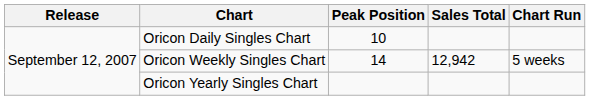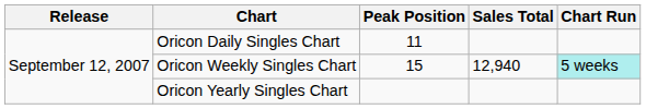 <table class="wikitable">
 <tr>
 <th>Release</th>
 <th>Chart</th>
 <th>Peak Position</th>
 <th>Sales Total</th>
 <th>Chart Run</th>
 </tr>
 <tr>
 <td rowspan="3">September 12, 2007</td>
 <td>Oricon Daily Singles Chart</td>
-<td align="center">10</td>
+<td align="center">11</td>
 <td></td>
 <td></td>
 </tr>
 <tr>
 <td>Oricon Weekly Singles Chart</td>
-<td align="center">14</td>
-<td>12,942</td>
-<td>5 weeks</td>
+<td align="center">15</td>
+<td>12,940</td>
+<td style="background: paleturquoise;">5 weeks</td>
 </tr>
 <tr>
 <td>Oricon Yearly Singles Chart</td>
 <td align="center"></td>
 <td></td>
 <td></td>
 </tr>
 </table>
